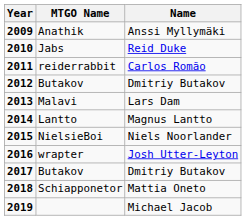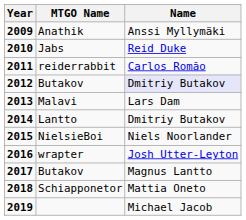 <table class="wikitable">
 <tr>
 <th>Year</th>
 <th>MTGO Name</th>
 <th>Name</th>
 </tr>
 <tr>
 <td><strong>2009</strong></td>
 <td>Anathik</td>
 <td> Anssi Myllymäki</td>
 </tr>
 <tr>
 <td><strong>2010</strong></td>
 <td>Jabs</td>
 <td> <a href='#'>Reid Duke</a></td>
 </tr>
 <tr>
 <td><strong>2011</strong></td>
 <td>reiderrabbit</td>
 <td> <a href='#'>Carlos Romão</a></td>
 </tr>
 <tr>
 <td><strong>2012</strong></td>
 <td>Butakov</td>
-<td> Dmitriy Butakov</td>
+<td style="background: lavender;"> Dmitriy Butakov</td>
 </tr>
 <tr>
 <td><strong>2013</strong></td>
 <td>Malavi</td>
 <td> Lars Dam</td>
 </tr>
 <tr>
 <td><strong>2014</strong></td>
 <td>Lantto</td>
-<td> Magnus Lantto</td>
+<td> Dmitriy Butakov</td>
 </tr>
 <tr>
 <td><strong>2015</strong></td>
 <td>NielsieBoi</td>
 <td> Niels Noorlander</td>
 </tr>
 <tr>
 <td><strong>2016</strong></td>
 <td>wrapter</td>
 <td> <a href='#'>Josh Utter-Leyton</a></td>
 </tr>
 <tr>
 <td><strong>2017</strong></td>
 <td>Butakov</td>
-<td> Dmitriy Butakov</td>
+<td> Magnus Lantto</td>
 </tr>
 <tr>
 <td><strong>2018</strong></td>
 <td>Schiapponetor</td>
 <td> Mattia Oneto</td>
 </tr>
 <tr>
 <td><strong>2019</strong></td>
 <td></td>
 <td> Michael Jacob</td>
 </tr>
 </table>
